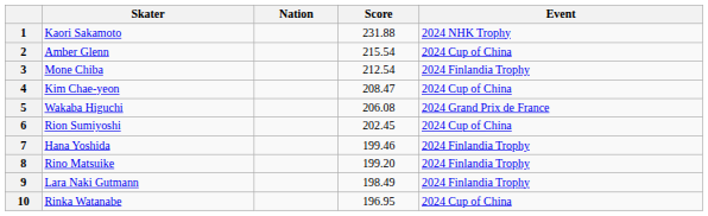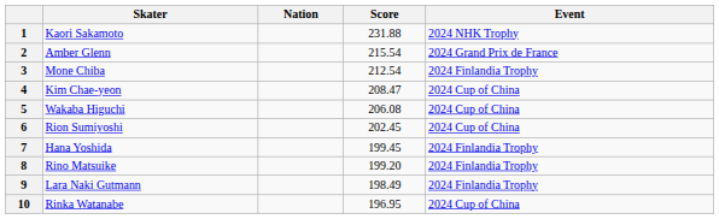 <table class="wikitable sortable" style="text-align:left; width:75%">
 <tr>
 <th scope="col"></th>
 <th scope="col">Skater</th>
 <th scope="col">Nation</th>
 <th scope="col">Score</th>
 <th scope="col">Event</th>
 </tr>
 <tr>
 <th scope="row">1</th>
 <td><a href='#'>Kaori Sakamoto</a></td>
 <td></td>
 <td style="text-align:center">231.88</td>
 <td><a href='#'>2024 NHK Trophy</a></td>
 </tr>
 <tr>
 <th scope="row">2</th>
 <td><a href='#'>Amber Glenn</a></td>
 <td></td>
 <td style="text-align:center">215.54</td>
-<td><a href='#'>2024 Cup of China</a></td>
+<td><a href='#'>2024 Grand Prix de France</a></td>
 </tr>
 <tr>
 <th scope="row">3</th>
 <td><a href='#'>Mone Chiba</a></td>
 <td></td>
 <td style="text-align:center">212.54</td>
 <td><a href='#'>2024 Finlandia Trophy</a></td>
 </tr>
 <tr>
 <th scope="row">4</th>
 <td><a href='#'>Kim Chae-yeon</a></td>
 <td></td>
 <td style="text-align:center">208.47</td>
 <td><a href='#'>2024 Cup of China</a></td>
 </tr>
 <tr>
 <th scope="row">5</th>
 <td><a href='#'>Wakaba Higuchi</a></td>
 <td></td>
 <td style="text-align:center">206.08</td>
-<td><a href='#'>2024 Grand Prix de France</a></td>
+<td><a href='#'>2024 Cup of China</a></td>
 </tr>
 <tr>
 <th scope="row">6</th>
 <td><a href='#'>Rion Sumiyoshi</a></td>
 <td></td>
 <td style="text-align:center">202.45</td>
 <td><a href='#'>2024 Cup of China</a></td>
 </tr>
 <tr>
 <th scope="row">7</th>
 <td><a href='#'>Hana Yoshida</a></td>
 <td></td>
-<td style="text-align:center">199.46</td>
+<td style="text-align:center">199.45</td>
 <td><a href='#'>2024 Finlandia Trophy</a></td>
 </tr>
 <tr>
 <th scope="row">8</th>
 <td><a href='#'>Rino Matsuike</a></td>
 <td></td>
 <td style="text-align:center">199.20</td>
 <td><a href='#'>2024 Finlandia Trophy</a></td>
 </tr>
 <tr>
 <th scope="row">9</th>
 <td><a href='#'>Lara Naki Gutmann</a></td>
 <td></td>
 <td style="text-align:center">198.49</td>
 <td><a href='#'>2024 Finlandia Trophy</a></td>
 </tr>
 <tr>
 <th scope="row">10</th>
 <td><a href='#'>Rinka Watanabe</a></td>
 <td></td>
 <td style="text-align:center">196.95</td>
 <td><a href='#'>2024 Cup of China</a></td>
 </tr>
 </table>
